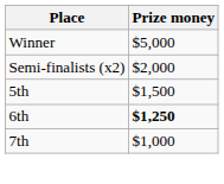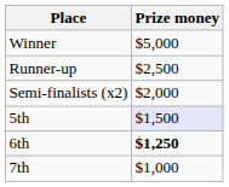 <table class="wikitable">
 <tr>
 <th>Place</th>
 <th>Prize money</th>
 </tr>
 <tr>
 <td>Winner</td>
 <td>$5,000</td>
 </tr>
 <tr>
+<td>Runner-up</td>
+<td>$2,500</td>
+</tr>
+<tr>
 <td>Semi-finalists (x2)</td>
 <td>$2,000</td>
 </tr>
 <tr>
 <td>5th</td>
-<td>$1,500</td>
+<td style="background: lavender;">$1,500</td>
 </tr>
 <tr>
 <td>6th</td>
 <td><strong>$1,250</strong></td>
 </tr>
 <tr>
 <td>7th</td>
 <td>$1,000</td>
 </tr>
 </table>
